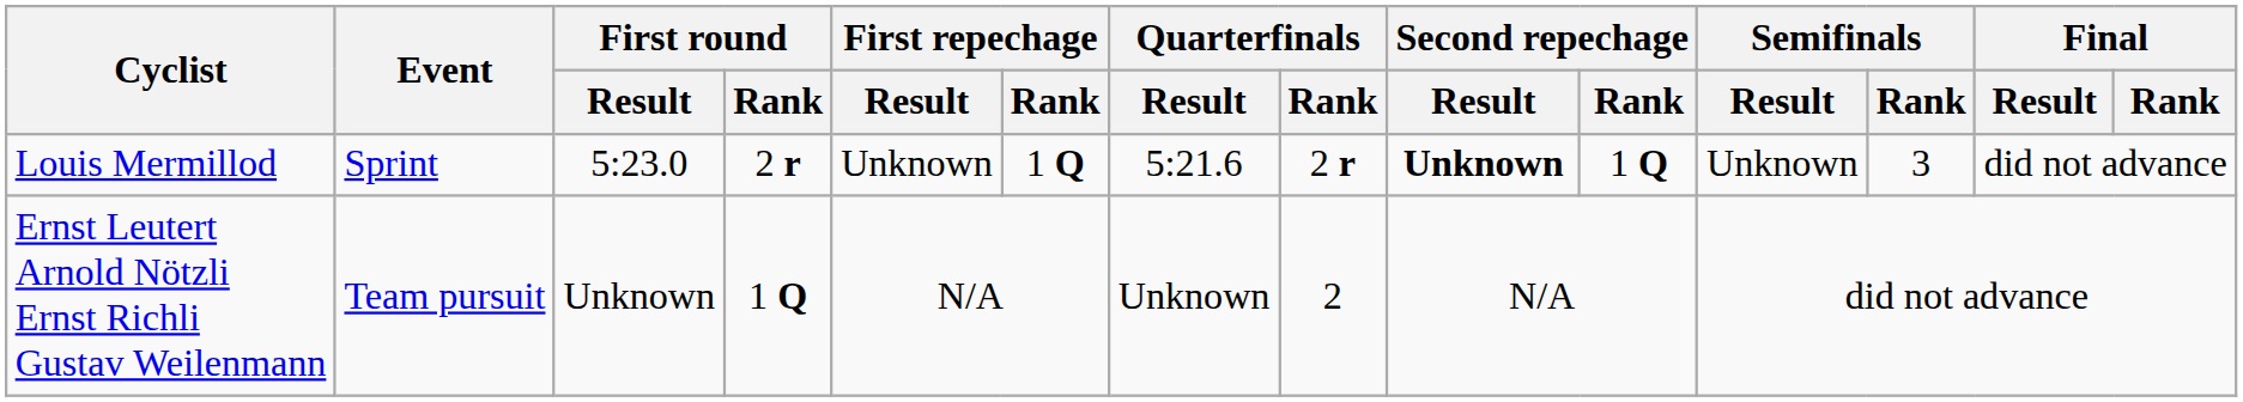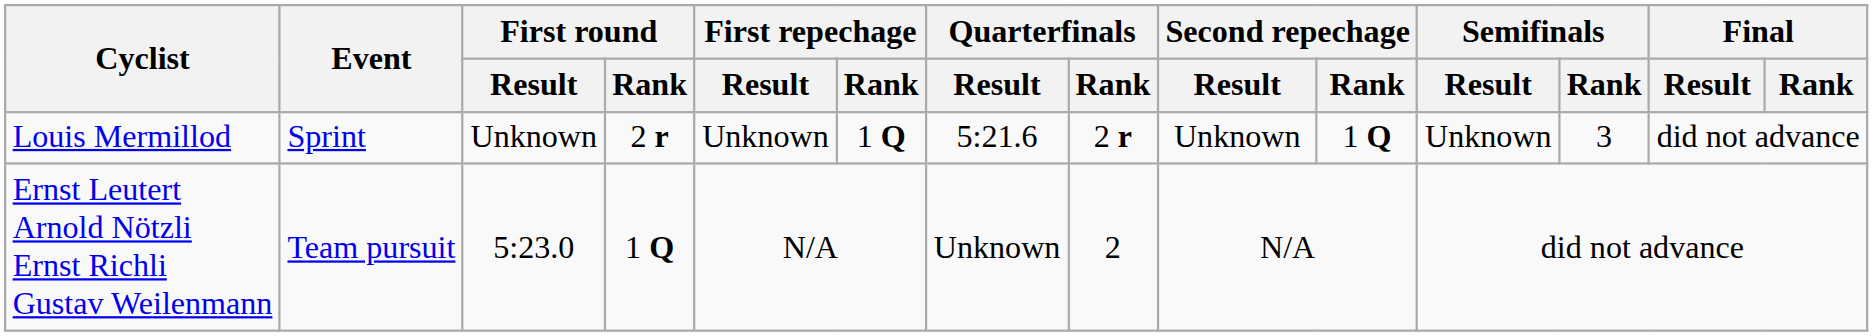 <table class=wikitable style="font-size:90%">
 <tr>
 <th rowspan=2>Cyclist</th>
 <th rowspan=2>Event</th>
 <th colspan=2>First round</th>
 <th colspan=2>First repechage</th>
 <th colspan=2>Quarterfinals</th>
 <th colspan=2>Second repechage</th>
 <th colspan=2>Semifinals</th>
 <th colspan=2>Final</th>
 </tr>
 <tr>
 <th>Result</th>
 <th>Rank</th>
 <th>Result</th>
 <th>Rank</th>
 <th>Result</th>
 <th>Rank</th>
 <th>Result</th>
 <th>Rank</th>
 <th>Result</th>
 <th>Rank</th>
 <th>Result</th>
 <th>Rank</th>
 </tr>
 <tr>
 <td><a href='#'>Louis Mermillod</a></td>
 <td><a href='#'>Sprint</a></td>
-<td align=center>5:23.0</td>
+<td align=center>Unknown</td>
 <td align=center>2 <strong>r</strong></td>
 <td align=center>Unknown</td>
 <td align=center>1 <strong>Q</strong></td>
 <td align=center>5:21.6</td>
 <td align=center>2 <strong>r</strong></td>
-<td align=center><strong>Unknown</strong></td>
+<td align=center>Unknown</td>
 <td align=center>1 <strong>Q</strong></td>
 <td align=center>Unknown</td>
 <td align=center>3</td>
 <td align=center colspan=2>did not advance</td>
 </tr>
 <tr>
 <td><a href='#'>Ernst Leutert</a> <br> <a href='#'>Arnold Nötzli</a> <br> <a href='#'>Ernst Richli</a> <br> <a href='#'>Gustav Weilenmann</a></td>
 <td><a href='#'>Team pursuit</a></td>
-<td align=center>Unknown</td>
+<td align=center>5:23.0</td>
 <td align=center>1 <strong>Q</strong></td>
 <td align=center colspan=2>N/A</td>
 <td align=center>Unknown</td>
 <td align=center>2</td>
 <td align=center colspan=2>N/A</td>
 <td align=center colspan=4>did not advance</td>
 </tr>
 </table>
